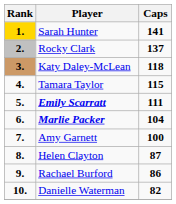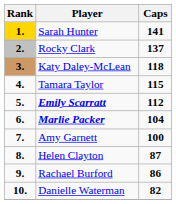 <table class="wikitable">
 <tr>
 <th width=35>Rank</th>
 <th width=140>Player</th>
 <th width=40>Caps</th>
 </tr>
 <tr>
 <td align=center bgcolor=Gold><strong>1.</strong></td>
 <td><a href='#'>Sarah Hunter</a></td>
 <td align=center><strong>141</strong></td>
 </tr>
 <tr>
 <td align=center bgcolor=Silver><strong>2.</strong></td>
 <td><a href='#'>Rocky Clark</a></td>
 <td align=center><strong>137</strong></td>
 </tr>
 <tr>
 <td align=center bgcolor=#cc9966><strong>3.</strong></td>
 <td><a href='#'>Katy Daley-McLean</a></td>
 <td align=center><strong>118</strong></td>
 </tr>
 <tr>
 <td align=center><strong>4.</strong></td>
 <td><a href='#'>Tamara Taylor</a></td>
 <td align=center><strong>115</strong></td>
 </tr>
 <tr>
 <td align=center><strong>5.</strong></td>
 <td><strong><em><a href='#'>Emily Scarratt</a></em></strong></td>
-<td align=center><strong>111</strong></td>
+<td align=center><strong>112</strong></td>
 </tr>
 <tr>
 <td align=center><strong>6.</strong></td>
 <td><strong><em><a href='#'>Marlie Packer</a></em></strong></td>
 <td align=center><strong>104</strong></td>
 </tr>
 <tr>
 <td align=center><strong>7.</strong></td>
 <td><a href='#'>Amy Garnett</a></td>
 <td align=center><strong>100</strong></td>
 </tr>
 <tr>
 <td align=center><strong>8.</strong></td>
 <td><a href='#'>Helen Clayton</a></td>
 <td align=center><strong>87</strong></td>
 </tr>
 <tr>
 <td align=center><strong>9.</strong></td>
 <td><a href='#'>Rachael Burford</a></td>
 <td align=center><strong>86</strong></td>
 </tr>
 <tr>
 <td align=center><strong>10.</strong></td>
 <td><a href='#'>Danielle Waterman</a></td>
 <td align=center><strong>82</strong></td>
 </tr>
 <tr>
 </tr>
 </table>
